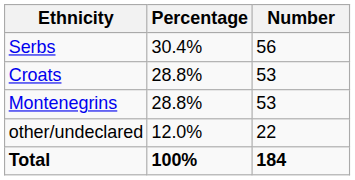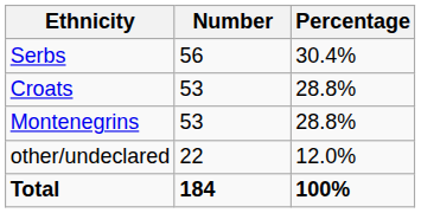 <table class="wikitable">
 <tr>
 <th width="100px">Ethnicity</th>
+<th width="80px">Number</th>
 <th width="80px">Percentage</th>
-<th width="80px">Number</th>
 </tr>
 <tr>
 <td><a href='#'>Serbs</a></td>
+<td>56</td>
 <td>30.4%</td>
-<td>56</td>
 </tr>
 <tr>
 <td><a href='#'>Croats</a></td>
+<td>53</td>
 <td>28.8%</td>
-<td>53</td>
 </tr>
 <tr>
 <td><a href='#'>Montenegrins</a></td>
+<td>53</td>
 <td>28.8%</td>
-<td>53</td>
 </tr>
 <tr>
 <td>other/undeclared</td>
+<td>22</td>
 <td>12.0%</td>
-<td>22</td>
 </tr>
 <tr>
 <td><strong>Total</strong></td>
+<td><strong>184</strong></td>
 <td><strong>100%</strong></td>
-<td><strong>184</strong></td>
 </tr>
 </table>
